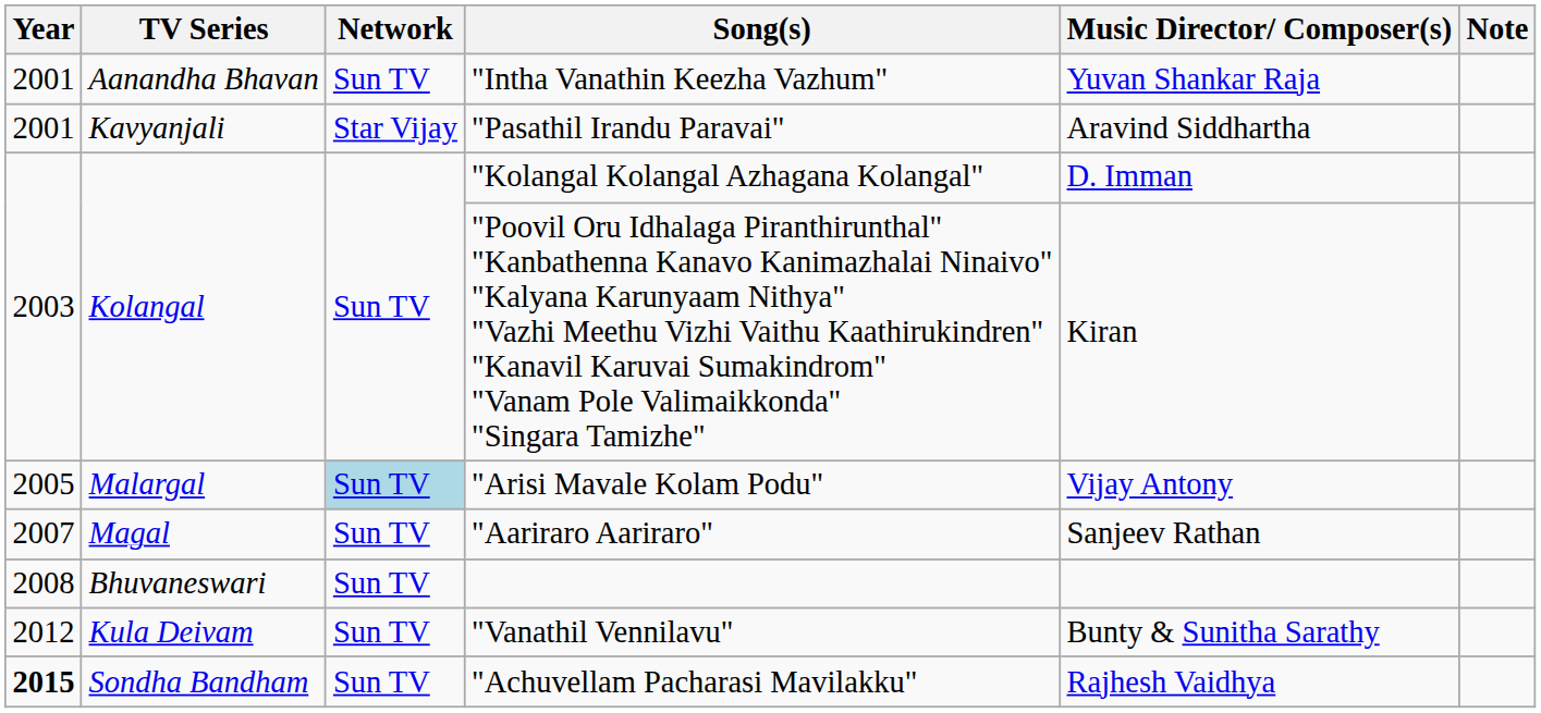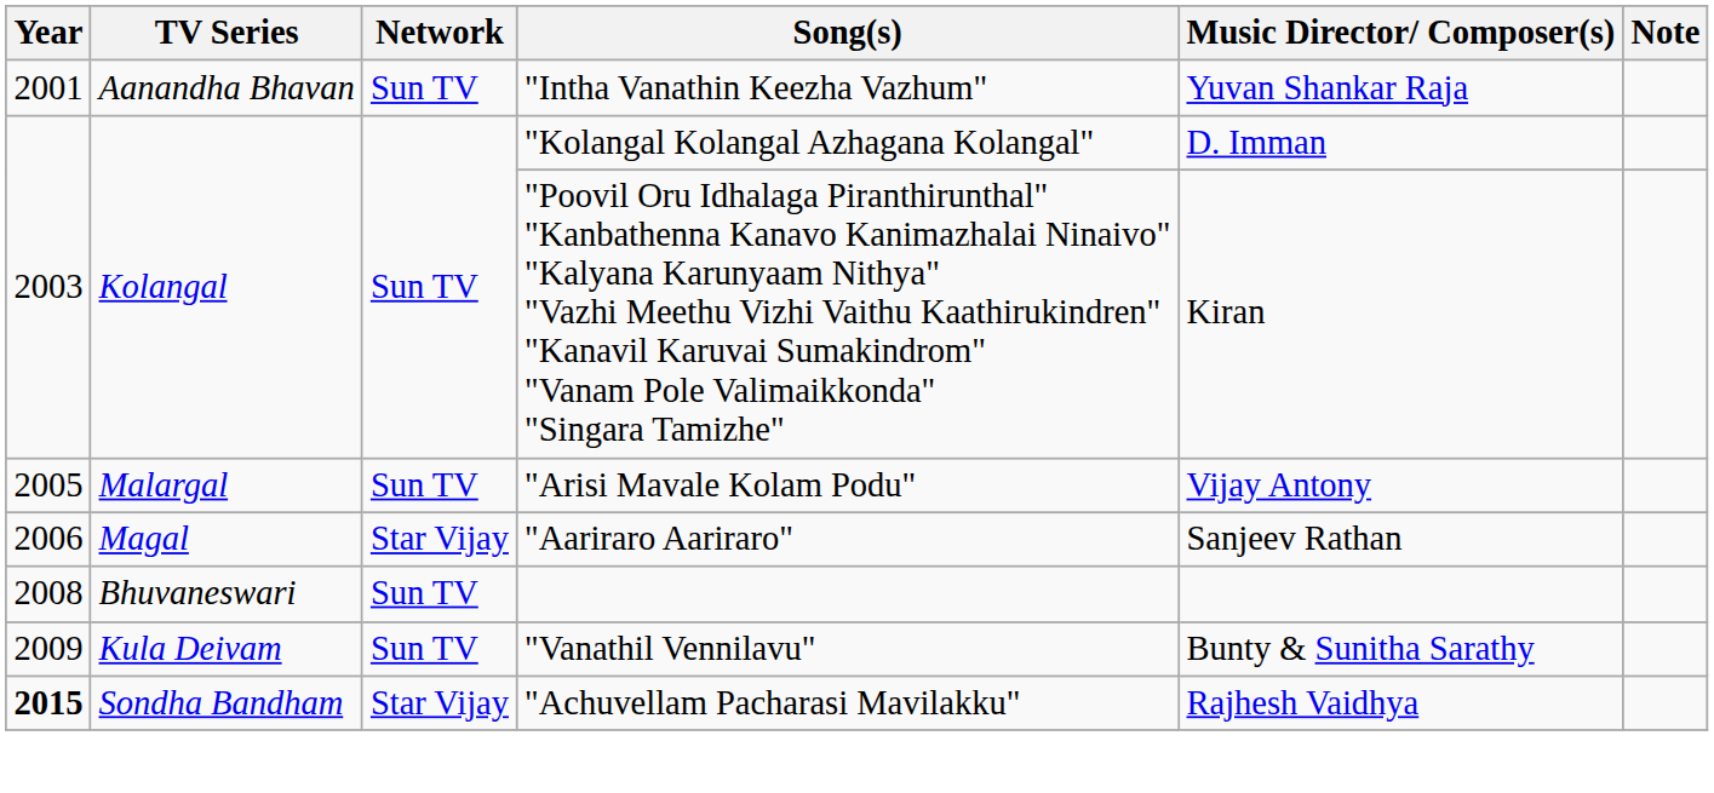 <table class="wikitable sortable">
 <tr>
 <th>Year</th>
 <th>TV Series</th>
 <th class="unsortable">Network</th>
 <th class="unsortable">Song(s)</th>
 <th class="unsortable">Music Director/ Composer(s)</th>
 <th class="unsortable">Note</th>
 </tr>
 <tr>
 <td>2001</td>
 <td><em>Aanandha Bhavan</em></td>
 <td><a href='#'>Sun TV</a></td>
 <td>"Intha Vanathin Keezha Vazhum"</td>
 <td><a href='#'>Yuvan Shankar Raja</a></td>
 <td></td>
 </tr>
 <tr>
-<td>2001</td>
-<td><em>Kavyanjali</em></td>
-<td><a href='#'>Star Vijay</a></td>
-<td>"Pasathil Irandu Paravai"</td>
-<td>Aravind Siddhartha</td>
-<td></td>
-</tr>
-<tr>
 <td rowspan="2">2003</td>
 <td rowspan="2"><em><a href='#'>Kolangal</a></em></td>
 <td rowspan="2"><a href='#'>Sun TV</a></td>
 <td>"Kolangal Kolangal Azhagana Kolangal"</td>
 <td><a href='#'>D. Imman</a></td>
 <td></td>
 </tr>
 <tr>
 <td>"Poovil Oru Idhalaga Piranthirunthal"<br>"Kanbathenna Kanavo Kanimazhalai Ninaivo"<br>"Kalyana Karunyaam Nithya"<br>"Vazhi Meethu Vizhi Vaithu Kaathirukindren"<br>"Kanavil Karuvai Sumakindrom"<br>"Vanam Pole Valimaikkonda"<br>"Singara Tamizhe"</td>
 <td>Kiran</td>
 <td></td>
 </tr>
 <tr>
 <td>2005</td>
 <td><em><a href='#'>Malargal</a></em></td>
-<td style="background: lightblue;"><a href='#'>Sun TV</a></td>
+<td><a href='#'>Sun TV</a></td>
 <td>"Arisi Mavale Kolam Podu"</td>
 <td><a href='#'>Vijay Antony</a></td>
 <td></td>
 </tr>
 <tr>
-<td>2007</td>
+<td>2006</td>
 <td><em><a href='#'>Magal</a></em></td>
-<td><a href='#'>Sun TV</a></td>
+<td><a href='#'>Star Vijay</a></td>
 <td>"Aariraro Aariraro"</td>
 <td>Sanjeev Rathan</td>
 <td></td>
 </tr>
 <tr>
 <td>2008</td>
 <td><em>Bhuvaneswari</em></td>
 <td><a href='#'>Sun TV</a></td>
 <td></td>
 <td></td>
 <td></td>
 </tr>
 <tr>
-<td>2012</td>
+<td>2009</td>
 <td><em><a href='#'>Kula Deivam</a></em></td>
 <td><a href='#'>Sun TV</a></td>
 <td>"Vanathil Vennilavu"</td>
 <td>Bunty & <a href='#'>Sunitha Sarathy</a></td>
 <td></td>
 </tr>
 <tr>
 <td><strong>2015</strong></td>
 <td><em><a href='#'>Sondha Bandham</a></em></td>
-<td><a href='#'>Sun TV</a></td>
+<td><a href='#'>Star Vijay</a></td>
 <td>"Achuvellam Pacharasi Mavilakku"</td>
 <td><a href='#'>Rajhesh Vaidhya</a></td>
 <td></td>
 </tr>
 </table>
